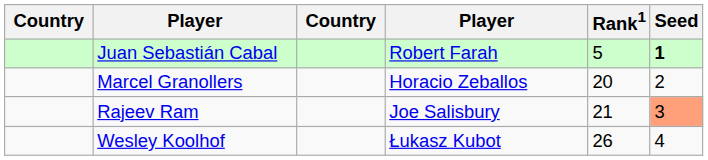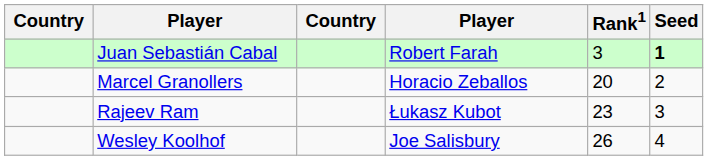 <table class="sortable wikitable">
 <tr>
 <th width="70">Country</th>
 <th width="175">Player</th>
 <th width="70">Country</th>
 <th width="175">Player</th>
 <th>Rank<sup>1</sup></th>
 <th>Seed</th>
 </tr>
 <tr style="background:#cfc;">
 <td></td>
 <td><a href='#'>Juan Sebastián Cabal</a></td>
 <td></td>
 <td><a href='#'>Robert Farah</a></td>
-<td>5</td>
+<td>3</td>
 <td><strong>1</strong></td>
 </tr>
 <tr>
 <td></td>
 <td><a href='#'>Marcel Granollers</a></td>
 <td></td>
 <td><a href='#'>Horacio Zeballos</a></td>
 <td>20</td>
 <td>2</td>
 </tr>
 <tr>
 <td></td>
 <td><a href='#'>Rajeev Ram</a></td>
 <td></td>
-<td><a href='#'>Joe Salisbury</a></td>
-<td>21</td>
-<td style="background: lightsalmon;">3</td>
+<td><a href='#'>Łukasz Kubot</a></td>
+<td>23</td>
+<td>3</td>
 </tr>
 <tr>
 <td></td>
 <td><a href='#'>Wesley Koolhof</a></td>
 <td></td>
-<td><a href='#'>Łukasz Kubot</a></td>
+<td><a href='#'>Joe Salisbury</a></td>
 <td>26</td>
 <td>4</td>
 </tr>
 </table>
